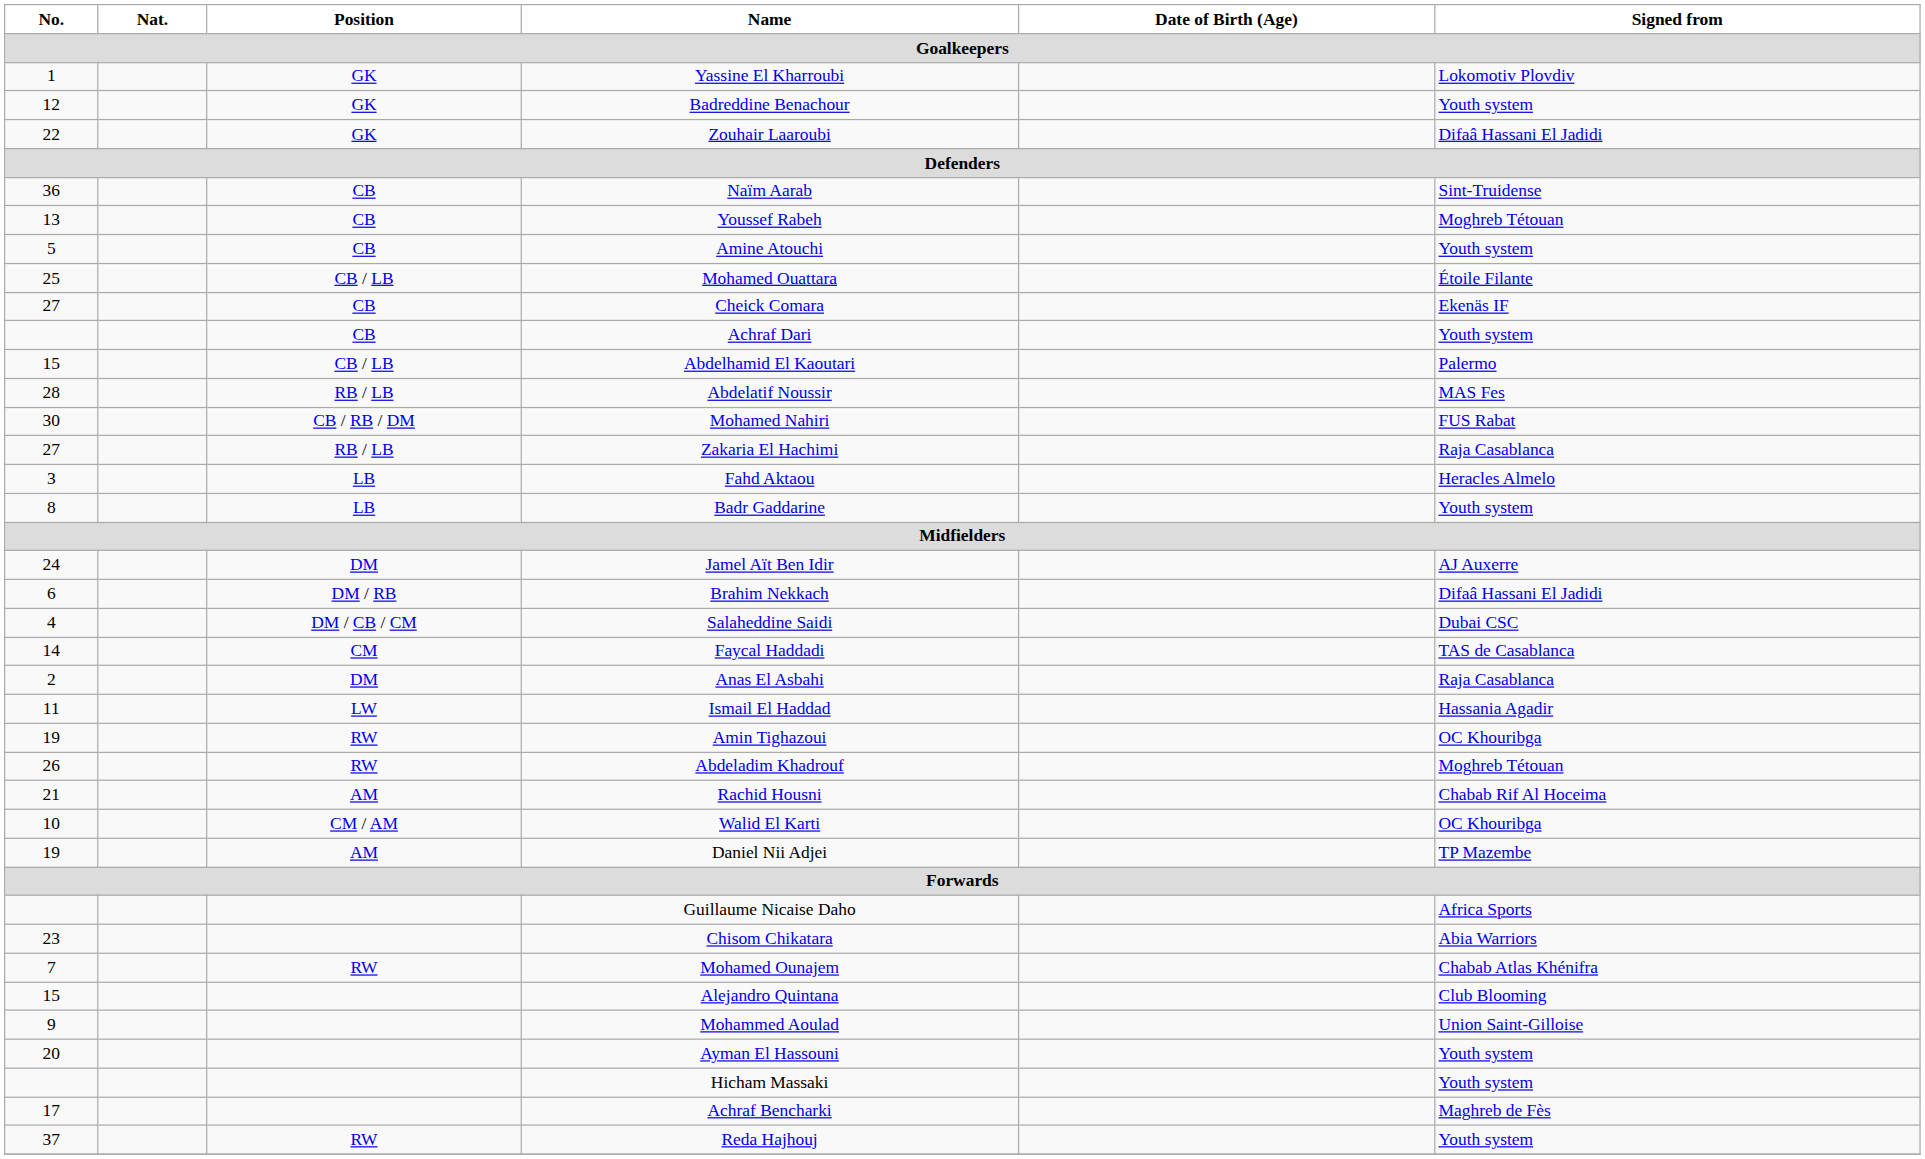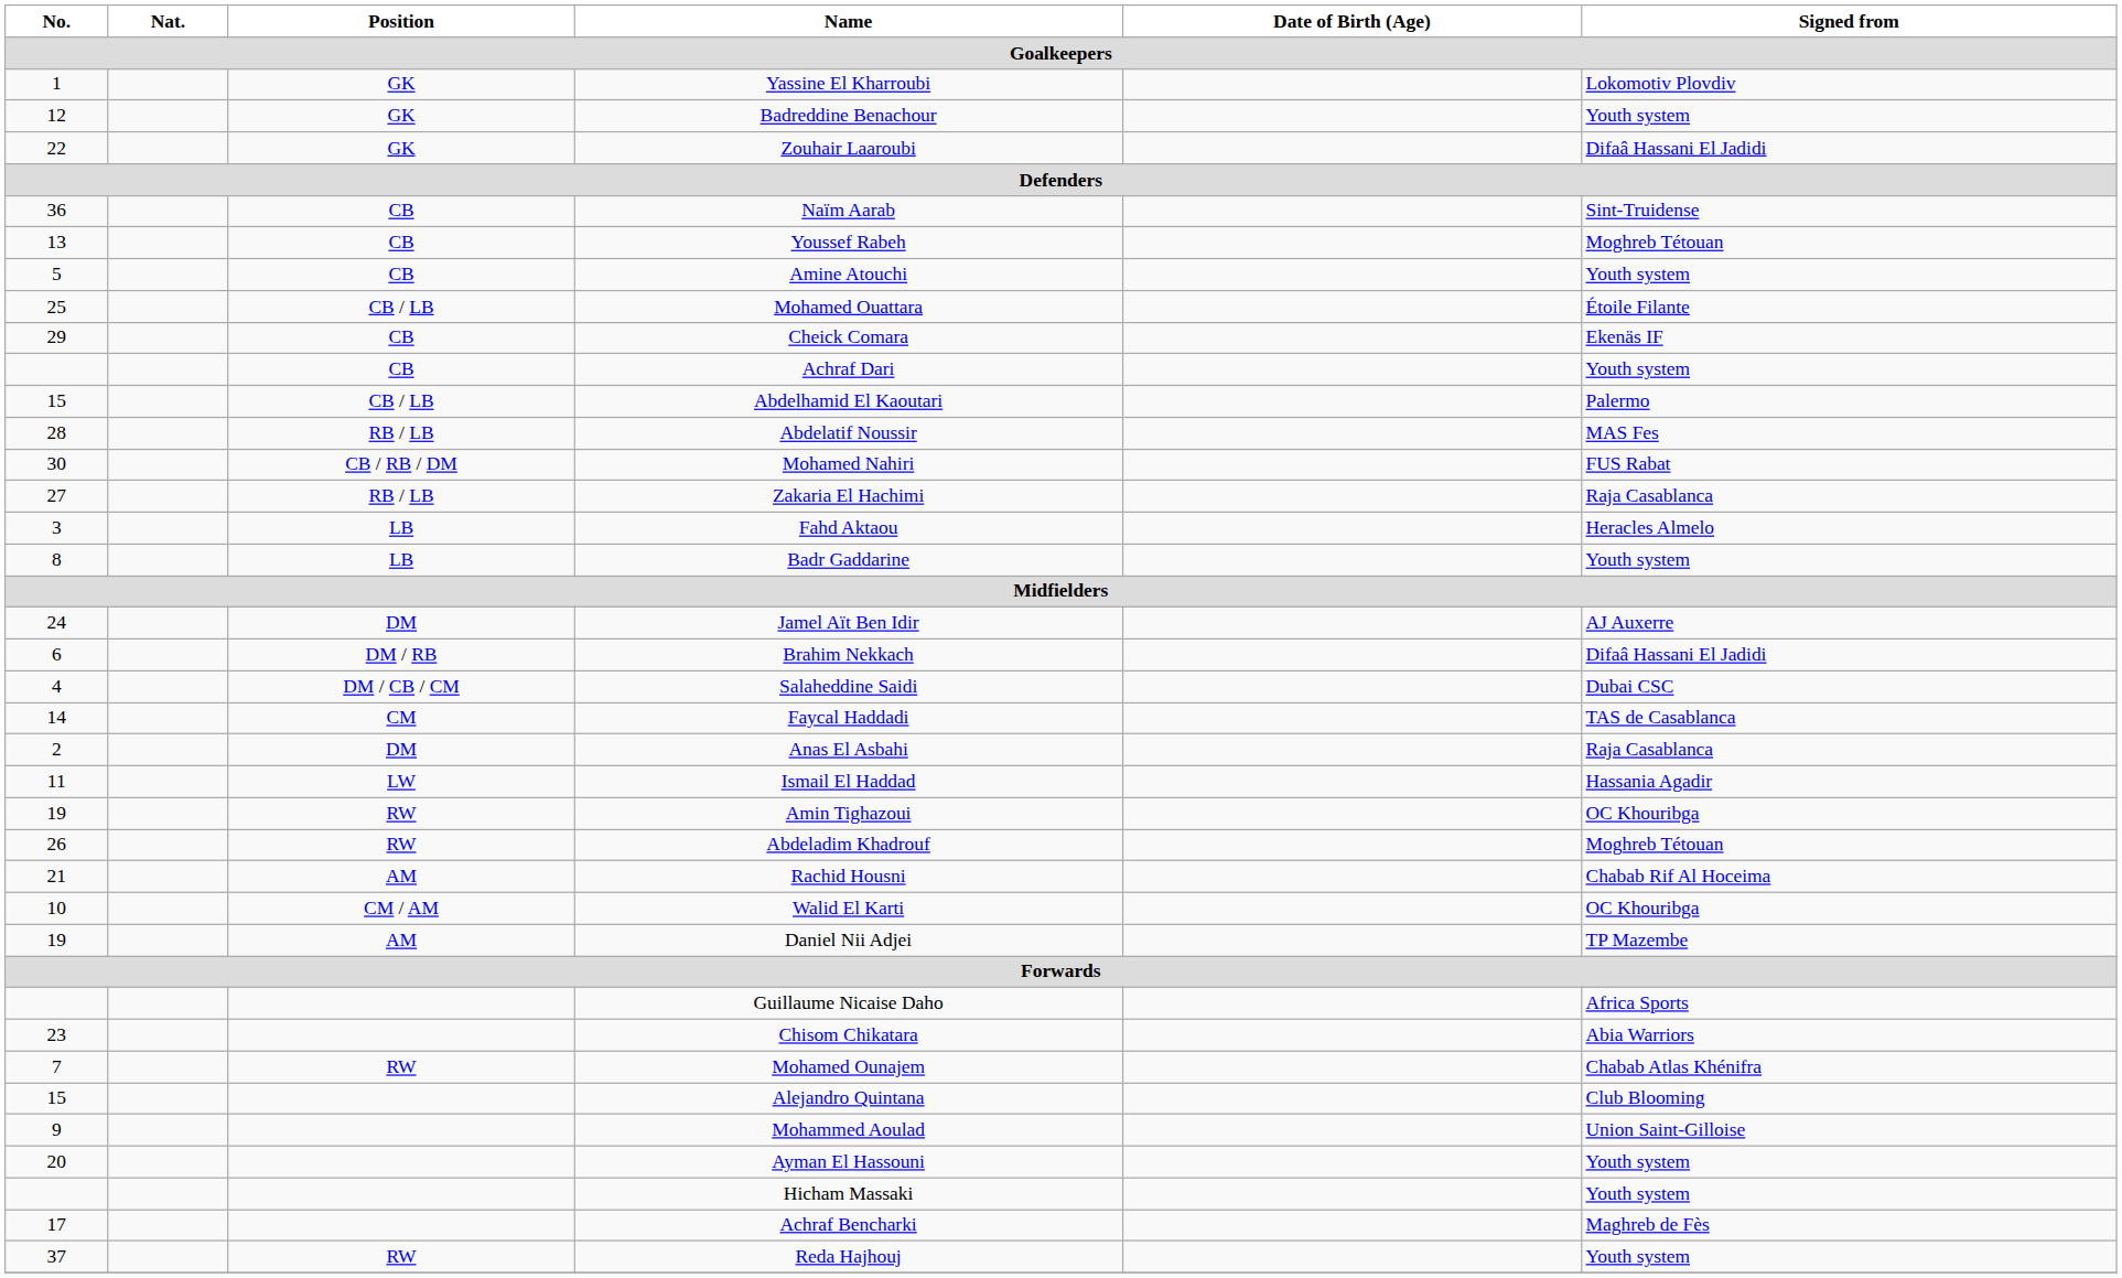 <table class="wikitable" style="text-align:center; font-size:90%; width:100%">
 <tr>
 <th style="background:white; color:black; text-align:center;">No.</th>
 <th style="background:white; color:black; text-align:center;">Nat.</th>
 <th style="background:white; color:black; text-align:center;">Position</th>
 <th style="background:white; color:black; text-align:center;">Name</th>
 <th style="background:white; color:black; text-align:center;">Date of Birth (Age)</th>
 <th style="background:white; color:black; text-align:center;">Signed from</th>
 </tr>
 <tr>
 <th colspan=10 style="background:#DCDCDC; text-align:center;">Goalkeepers</th>
 </tr>
 <tr>
 <td>1</td>
 <td></td>
 <td><a href='#'>GK</a></td>
 <td><a href='#'>Yassine El Kharroubi</a></td>
 <td></td>
 <td style="text-align:left"> <a href='#'>Lokomotiv Plovdiv</a></td>
 </tr>
 <tr>
 <td>12</td>
 <td></td>
 <td><a href='#'>GK</a></td>
 <td><a href='#'>Badreddine Benachour</a></td>
 <td></td>
 <td style="text-align:left"> <a href='#'>Youth system</a></td>
 </tr>
 <tr>
 <td>22</td>
 <td></td>
 <td><a href='#'>GK</a></td>
 <td><a href='#'>Zouhair Laaroubi</a></td>
 <td></td>
 <td style="text-align:left"> <a href='#'>Difaâ Hassani El Jadidi</a></td>
 </tr>
 <tr>
 <th colspan=10 style="background:#DCDCDC; text-align:center;">Defenders</th>
 </tr>
 <tr>
 <td>36</td>
 <td></td>
 <td><a href='#'>CB</a></td>
 <td><a href='#'>Naïm Aarab</a></td>
 <td></td>
 <td style="text-align:left"> <a href='#'>Sint-Truidense</a></td>
 </tr>
 <tr>
 <td>13</td>
 <td></td>
 <td><a href='#'>CB</a></td>
 <td><a href='#'>Youssef Rabeh</a></td>
 <td></td>
 <td style="text-align:left"> <a href='#'>Moghreb Tétouan</a></td>
 </tr>
 <tr>
 <td>5</td>
 <td></td>
 <td><a href='#'>CB</a></td>
 <td><a href='#'>Amine Atouchi</a></td>
 <td></td>
 <td style="text-align:left"> <a href='#'>Youth system</a></td>
 </tr>
 <tr>
 <td>25</td>
 <td></td>
 <td><a href='#'>CB</a> / <a href='#'>LB</a></td>
 <td><a href='#'>Mohamed Ouattara</a></td>
 <td></td>
 <td style="text-align:left"> <a href='#'>Étoile Filante</a></td>
 </tr>
 <tr>
-<td>27</td>
+<td>29</td>
 <td></td>
 <td><a href='#'>CB</a></td>
 <td><a href='#'>Cheick Comara</a></td>
 <td></td>
 <td style="text-align:left"> <a href='#'>Ekenäs IF</a></td>
 </tr>
 <tr>
 <td></td>
 <td></td>
 <td><a href='#'>CB</a></td>
 <td><a href='#'>Achraf Dari</a></td>
 <td></td>
 <td style="text-align:left"> <a href='#'>Youth system</a></td>
 </tr>
 <tr>
 <td>15</td>
 <td></td>
 <td><a href='#'>CB</a> / <a href='#'>LB</a></td>
 <td><a href='#'>Abdelhamid El Kaoutari</a></td>
 <td></td>
 <td style="text-align:left"> <a href='#'>Palermo</a></td>
 </tr>
 <tr>
 <td>28</td>
 <td></td>
 <td><a href='#'>RB</a> / <a href='#'>LB</a></td>
 <td><a href='#'>Abdelatif Noussir</a></td>
 <td></td>
 <td style="text-align:left"> <a href='#'>MAS Fes</a></td>
 </tr>
 <tr>
 <td>30</td>
 <td></td>
 <td><a href='#'>CB</a> / <a href='#'>RB</a> / <a href='#'>DM</a></td>
 <td><a href='#'>Mohamed Nahiri</a></td>
 <td></td>
 <td style="text-align:left"> <a href='#'>FUS Rabat</a></td>
 </tr>
 <tr>
 <td>27</td>
 <td></td>
 <td><a href='#'>RB</a> / <a href='#'>LB</a></td>
 <td><a href='#'>Zakaria El Hachimi</a></td>
 <td></td>
 <td style="text-align:left"> <a href='#'>Raja Casablanca</a></td>
 </tr>
 <tr>
 <td>3</td>
 <td></td>
 <td><a href='#'>LB</a></td>
 <td><a href='#'>Fahd Aktaou</a></td>
 <td></td>
 <td style="text-align:left"> <a href='#'>Heracles Almelo</a></td>
 </tr>
 <tr>
 <td>8</td>
 <td></td>
 <td><a href='#'>LB</a></td>
 <td><a href='#'>Badr Gaddarine</a></td>
 <td></td>
 <td style="text-align:left"> <a href='#'>Youth system</a></td>
 </tr>
 <tr>
 <th colspan=10 style="background:#DCDCDC; text-align:center;">Midfielders</th>
 </tr>
 <tr>
 <td>24</td>
 <td></td>
 <td><a href='#'>DM</a></td>
 <td><a href='#'>Jamel Aït Ben Idir</a></td>
 <td></td>
 <td style="text-align:left"> <a href='#'>AJ Auxerre</a></td>
 </tr>
 <tr>
 <td>6</td>
 <td></td>
 <td><a href='#'>DM</a> / <a href='#'>RB</a></td>
 <td><a href='#'>Brahim Nekkach</a></td>
 <td></td>
 <td style="text-align:left"> <a href='#'>Difaâ Hassani El Jadidi</a></td>
 </tr>
 <tr>
 <td>4</td>
 <td></td>
 <td><a href='#'>DM</a> / <a href='#'>CB</a> / <a href='#'>CM</a></td>
 <td><a href='#'>Salaheddine Saidi</a></td>
 <td></td>
 <td style="text-align:left"> <a href='#'>Dubai CSC</a></td>
 </tr>
 <tr>
 <td>14</td>
 <td></td>
 <td><a href='#'>CM</a></td>
 <td><a href='#'>Faycal Haddadi</a></td>
 <td></td>
 <td style="text-align:left"> <a href='#'>TAS de Casablanca</a></td>
 </tr>
 <tr>
 <td>2</td>
 <td></td>
 <td><a href='#'>DM</a></td>
 <td><a href='#'>Anas El Asbahi</a></td>
 <td></td>
 <td style="text-align:left"> <a href='#'>Raja Casablanca</a></td>
 </tr>
 <tr>
 <td>11</td>
 <td></td>
 <td><a href='#'>LW</a></td>
 <td><a href='#'>Ismail El Haddad</a></td>
 <td></td>
 <td style="text-align:left"> <a href='#'>Hassania Agadir</a></td>
 </tr>
 <tr>
 <td>19</td>
 <td></td>
 <td><a href='#'>RW</a></td>
 <td><a href='#'>Amin Tighazoui</a></td>
 <td></td>
 <td style="text-align:left"> <a href='#'>OC Khouribga</a></td>
 </tr>
 <tr>
 <td>26</td>
 <td></td>
 <td><a href='#'>RW</a></td>
 <td><a href='#'>Abdeladim Khadrouf</a></td>
 <td></td>
 <td style="text-align:left"> <a href='#'>Moghreb Tétouan</a></td>
 </tr>
 <tr>
 <td>21</td>
 <td></td>
 <td><a href='#'>AM</a></td>
 <td><a href='#'>Rachid Housni</a></td>
 <td></td>
 <td style="text-align:left"> <a href='#'>Chabab Rif Al Hoceima</a></td>
 </tr>
 <tr>
 <td>10</td>
 <td></td>
 <td><a href='#'>CM</a> / <a href='#'>AM</a></td>
 <td><a href='#'>Walid El Karti</a></td>
 <td></td>
 <td style="text-align:left"> <a href='#'>OC Khouribga</a></td>
 </tr>
 <tr>
 <td>19</td>
 <td></td>
 <td><a href='#'>AM</a></td>
 <td>Daniel Nii Adjei</td>
 <td></td>
 <td style="text-align:left"> <a href='#'>TP Mazembe</a></td>
 </tr>
 <tr>
 <th colspan=10 style="background:#DCDCDC; text-align:center;">Forwards</th>
 </tr>
 <tr>
 <td></td>
 <td></td>
 <td></td>
 <td>Guillaume Nicaise Daho</td>
 <td></td>
 <td style="text-align:left"> <a href='#'>Africa Sports</a></td>
 </tr>
 <tr>
 <td>23</td>
 <td></td>
 <td></td>
 <td><a href='#'>Chisom Chikatara</a></td>
 <td></td>
 <td style="text-align:left"> <a href='#'>Abia Warriors</a></td>
 </tr>
 <tr>
 <td>7</td>
 <td></td>
 <td><a href='#'>RW</a></td>
 <td><a href='#'>Mohamed Ounajem</a></td>
 <td></td>
 <td style="text-align:left"> <a href='#'>Chabab Atlas Khénifra</a></td>
 </tr>
 <tr>
 <td>15</td>
 <td></td>
 <td></td>
 <td><a href='#'>Alejandro Quintana</a></td>
 <td></td>
 <td style="text-align:left"> <a href='#'>Club Blooming</a></td>
 </tr>
 <tr>
 <td>9</td>
 <td></td>
 <td></td>
 <td><a href='#'>Mohammed Aoulad</a></td>
 <td></td>
 <td style="text-align:left"> <a href='#'>Union Saint-Gilloise</a></td>
 </tr>
 <tr>
 <td>20</td>
 <td></td>
 <td></td>
 <td><a href='#'>Ayman El Hassouni</a></td>
 <td></td>
 <td style="text-align:left"> <a href='#'>Youth system</a></td>
 </tr>
 <tr>
 <td></td>
 <td></td>
 <td></td>
 <td>Hicham Massaki</td>
 <td></td>
 <td style="text-align:left"> <a href='#'>Youth system</a></td>
 </tr>
 <tr>
 <td>17</td>
 <td></td>
 <td></td>
 <td><a href='#'>Achraf Bencharki</a></td>
 <td></td>
 <td style="text-align:left"> <a href='#'>Maghreb de Fès</a></td>
 </tr>
 <tr>
 <td>37</td>
 <td></td>
 <td><a href='#'>RW</a></td>
 <td><a href='#'>Reda Hajhouj</a></td>
 <td></td>
 <td style="text-align:left"> <a href='#'>Youth system</a></td>
 </tr>
 <tr>
 </tr>
 </table>
